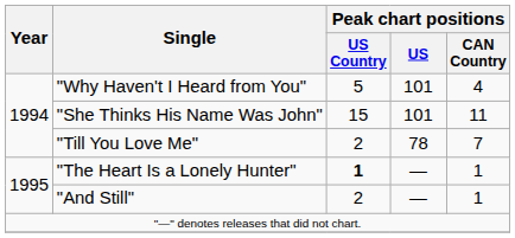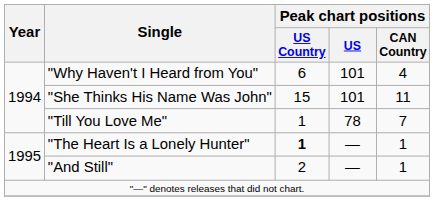 <table class="wikitable" style="text-align:center;">
 <tr>
 <th rowspan="2">Year</th>
 <th rowspan="2">Single</th>
 <th colspan="3">Peak chart positions</th>
 </tr>
 <tr style="font-size:smaller;">
 <th width="45"><a href='#'>US Country</a><br></th>
 <th width="45"><a href='#'>US</a></th>
 <th width="45">CAN Country</th>
 </tr>
 <tr>
 <td rowspan="3">1994</td>
 <td align="left">"Why Haven't I Heard from You"</td>
-<td>5</td>
+<td>6</td>
 <td>101</td>
 <td>4</td>
 </tr>
 <tr>
 <td align="left">"She Thinks His Name Was John"</td>
 <td>15</td>
 <td>101</td>
 <td>11</td>
 </tr>
 <tr>
 <td align="left">"Till You Love Me"</td>
-<td>2</td>
+<td>1</td>
 <td>78</td>
 <td>7</td>
 </tr>
 <tr>
 <td rowspan="2">1995</td>
 <td align="left">"The Heart Is a Lonely Hunter"</td>
 <td><strong>1</strong></td>
 <td>—</td>
 <td>1</td>
 </tr>
 <tr>
 <td align="left">"And Still"</td>
 <td>2</td>
 <td>—</td>
 <td>1</td>
 </tr>
 <tr>
 <td align="center" colspan="7" style="font-size: 8pt">"—" denotes releases that did not chart.</td>
 </tr>
 <tr>
 </tr>
 </table>
